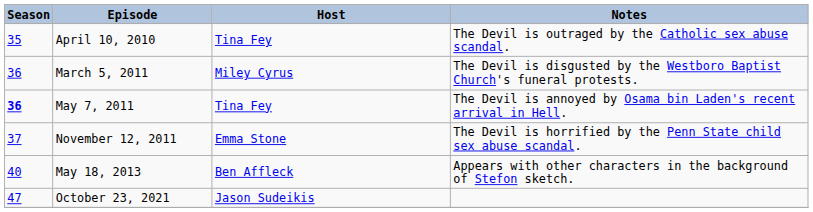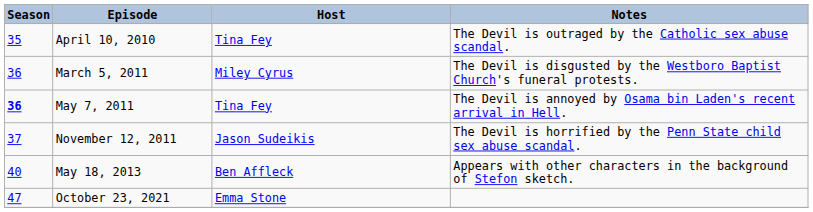 <table class="wikitable" style="width:100%;">
 <tr>
 <th style="background:#B0C4DE;" width="5%">Season</th>
 <th style="background:#B0C4DE;" width="20%">Episode</th>
 <th style="background:#B0C4DE;" width="30%">Host</th>
 <th style="background:#B0C4DE;" width="45%">Notes</th>
 </tr>
 <tr>
 <td><a href='#'>35</a></td>
 <td>April 10, 2010</td>
 <td><a href='#'>Tina Fey</a></td>
 <td>The Devil is outraged by the <a href='#'>Catholic sex abuse scandal</a>.</td>
 </tr>
 <tr>
 <td><a href='#'>36</a></td>
 <td>March 5, 2011</td>
 <td><a href='#'>Miley Cyrus</a></td>
 <td>The Devil is disgusted by the <a href='#'>Westboro Baptist Church</a>'s funeral protests.</td>
 </tr>
 <tr>
 <td><strong><a href='#'>36</a></strong></td>
 <td>May 7, 2011</td>
 <td><a href='#'>Tina Fey</a></td>
 <td>The Devil is annoyed by <a href='#'>Osama bin Laden's recent arrival in Hell</a>.</td>
 </tr>
 <tr>
 <td><a href='#'>37</a></td>
 <td>November 12, 2011</td>
-<td><a href='#'>Emma Stone</a></td>
+<td><a href='#'>Jason Sudeikis</a></td>
 <td>The Devil is horrified by the <a href='#'>Penn State child sex abuse scandal</a>.</td>
 </tr>
 <tr>
 <td><a href='#'>40</a></td>
 <td>May 18, 2013</td>
 <td><a href='#'>Ben Affleck</a></td>
 <td>Appears with other characters in the background of <a href='#'>Stefon</a> sketch.</td>
 </tr>
 <tr>
 <td><a href='#'>47</a></td>
 <td>October 23, 2021</td>
-<td><a href='#'>Jason Sudeikis</a></td>
+<td><a href='#'>Emma Stone</a></td>
 <td></td>
 </tr>
 <tr>
 </tr>
 </table>
